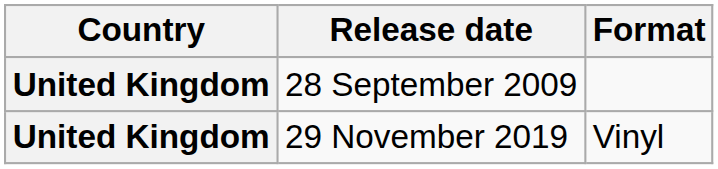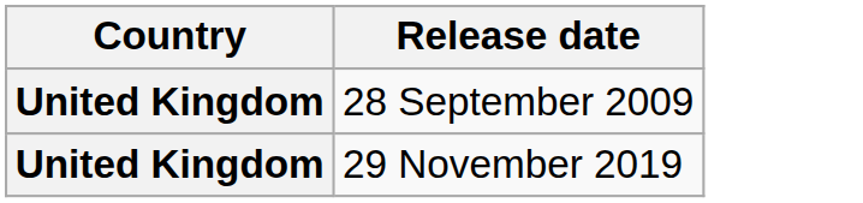 <table class="wikitable plainrowheaders">
 <tr>
 <th scope="col">Country</th>
 <th scope="col">Release date</th>
-<th scope="col">Format</th>
 </tr>
 <tr>
 <th scope="row">United Kingdom</th>
 <td>28 September 2009</td>
-<td></td>
 </tr>
 <tr>
 <th scope="row">United Kingdom</th>
 <td>29 November 2019</td>
-<td>Vinyl</td>
 </tr>
 </table>
